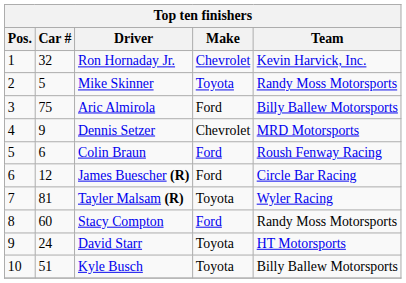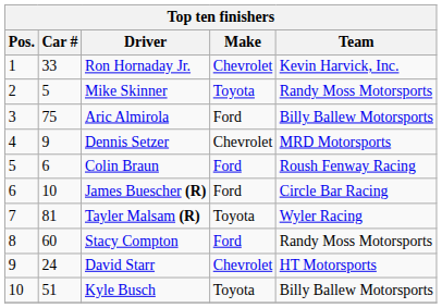 <table class="wikitable" style="font-size: 90%">
 <tr>
 <th colspan=9>Top ten finishers</th>
 </tr>
 <tr>
 <th>Pos.</th>
 <th>Car #</th>
 <th>Driver</th>
 <th>Make</th>
 <th>Team</th>
 </tr>
 <tr>
 <td>1</td>
-<td>32</td>
+<td>33</td>
 <td><a href='#'>Ron Hornaday Jr.</a></td>
 <td><a href='#'>Chevrolet</a></td>
 <td><a href='#'>Kevin Harvick, Inc.</a></td>
 </tr>
 <tr>
 <td>2</td>
 <td>5</td>
 <td><a href='#'>Mike Skinner</a></td>
 <td><a href='#'>Toyota</a></td>
 <td><a href='#'>Randy Moss Motorsports</a></td>
 </tr>
 <tr>
 <td>3</td>
 <td>75</td>
 <td><a href='#'>Aric Almirola</a></td>
 <td>Ford</td>
 <td><a href='#'>Billy Ballew Motorsports</a></td>
 </tr>
 <tr>
 <td>4</td>
 <td>9</td>
 <td><a href='#'>Dennis Setzer</a></td>
 <td>Chevrolet</td>
 <td><a href='#'>MRD Motorsports</a></td>
 </tr>
 <tr>
 <td>5</td>
 <td>6</td>
 <td><a href='#'>Colin Braun</a></td>
 <td><a href='#'>Ford</a></td>
 <td><a href='#'>Roush Fenway Racing</a></td>
 </tr>
 <tr>
 <td>6</td>
-<td>12</td>
+<td>10</td>
 <td><a href='#'>James Buescher</a> <strong>(R)</strong></td>
 <td>Ford</td>
 <td><a href='#'>Circle Bar Racing</a></td>
 </tr>
 <tr>
 <td>7</td>
 <td>81</td>
 <td><a href='#'>Tayler Malsam</a> <strong>(R)</strong></td>
 <td>Toyota</td>
 <td><a href='#'>Wyler Racing</a></td>
 </tr>
 <tr>
 <td>8</td>
 <td>60</td>
 <td><a href='#'>Stacy Compton</a></td>
 <td><a href='#'>Ford</a></td>
 <td>Randy Moss Motorsports</td>
 </tr>
 <tr>
 <td>9</td>
 <td>24</td>
 <td><a href='#'>David Starr</a></td>
-<td>Toyota</td>
+<td><a href='#'>Chevrolet</a></td>
 <td><a href='#'>HT Motorsports</a></td>
 </tr>
 <tr>
 <td>10</td>
 <td>51</td>
 <td><a href='#'>Kyle Busch</a></td>
 <td>Toyota</td>
 <td>Billy Ballew Motorsports</td>
 </tr>
 <tr>
 </tr>
 </table>
